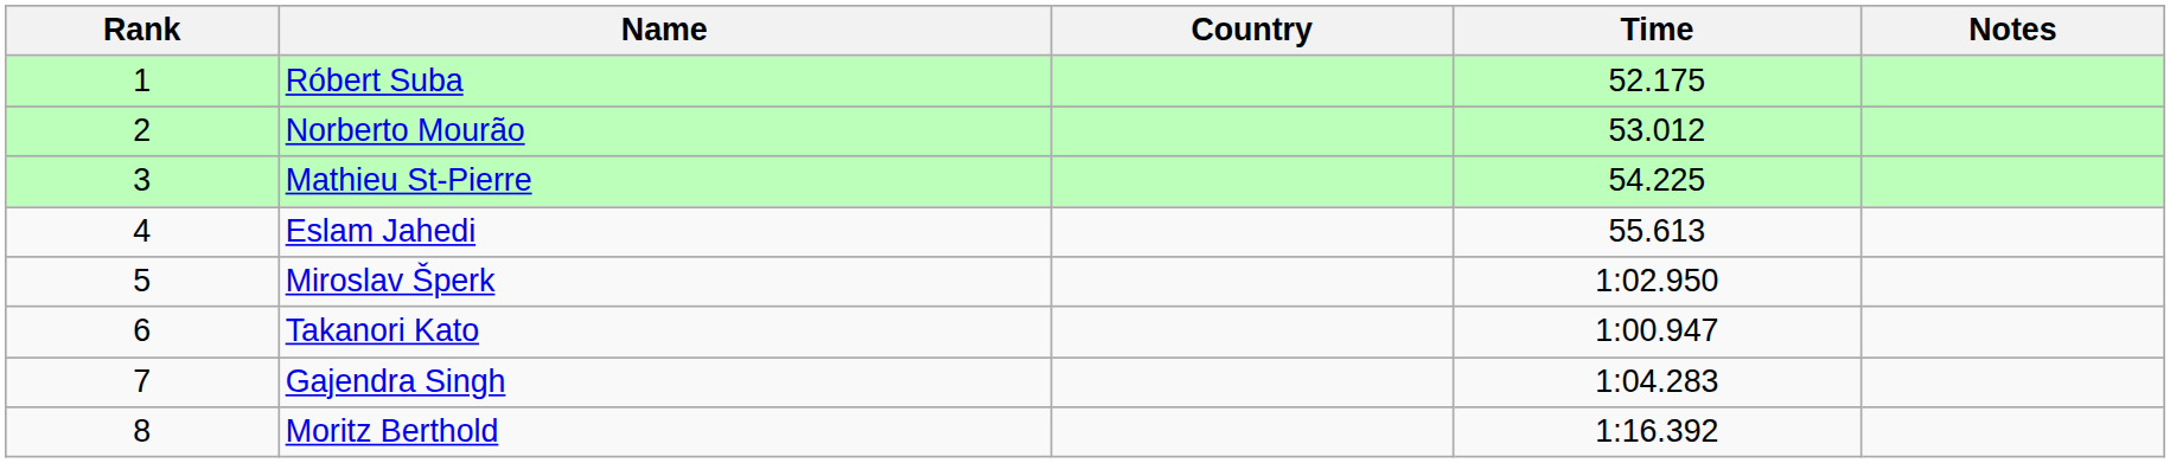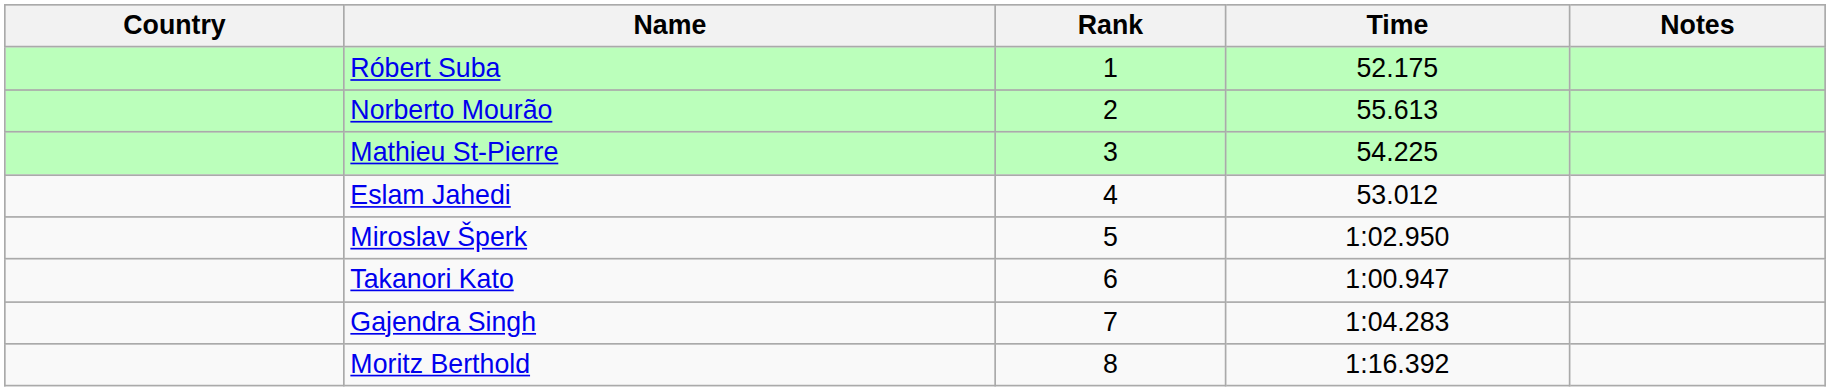 <table class="wikitable" style="text-align:center;width: 55%">
 <tr>
+<th>Country</th>
+<th>Name</th>
 <th>Rank</th>
-<th>Name</th>
-<th>Country</th>
 <th>Time</th>
 <th>Notes</th>
 </tr>
 <tr bgcolor=bbffbb>
+<td align="left"></td>
+<td align="left"><a href='#'>Róbert Suba</a></td>
 <td>1</td>
-<td align="left"><a href='#'>Róbert Suba</a></td>
-<td align="left"></td>
 <td>52.175</td>
 <td></td>
 </tr>
 <tr bgcolor=bbffbb>
+<td align="left"></td>
+<td align="left"><a href='#'>Norberto Mourão</a></td>
 <td>2</td>
-<td align="left"><a href='#'>Norberto Mourão</a></td>
-<td align="left"></td>
-<td>53.012</td>
+<td>55.613</td>
 <td></td>
 </tr>
 <tr bgcolor=bbffbb>
+<td align="left"></td>
+<td align="left"><a href='#'>Mathieu St-Pierre</a></td>
 <td>3</td>
-<td align="left"><a href='#'>Mathieu St-Pierre</a></td>
-<td align="left"></td>
 <td>54.225</td>
 <td></td>
 </tr>
 <tr>
+<td align="left"></td>
+<td align="left"><a href='#'>Eslam Jahedi</a></td>
 <td>4</td>
-<td align="left"><a href='#'>Eslam Jahedi</a></td>
-<td align="left"></td>
-<td>55.613</td>
+<td>53.012</td>
 <td></td>
 </tr>
 <tr>
+<td align="left"></td>
+<td align="left"><a href='#'>Miroslav Šperk</a></td>
 <td>5</td>
-<td align="left"><a href='#'>Miroslav Šperk</a></td>
-<td align="left"></td>
 <td>1:02.950</td>
 <td></td>
 </tr>
 <tr>
+<td align="left"></td>
+<td align="left"><a href='#'>Takanori Kato</a></td>
 <td>6</td>
-<td align="left"><a href='#'>Takanori Kato</a></td>
-<td align="left"></td>
 <td>1:00.947</td>
 <td></td>
 </tr>
 <tr>
+<td align="left"></td>
+<td align="left"><a href='#'>Gajendra Singh</a></td>
 <td>7</td>
-<td align="left"><a href='#'>Gajendra Singh</a></td>
-<td align="left"></td>
 <td>1:04.283</td>
 <td></td>
 </tr>
 <tr>
+<td align="left"></td>
+<td align="left"><a href='#'>Moritz Berthold</a></td>
 <td>8</td>
-<td align="left"><a href='#'>Moritz Berthold</a></td>
-<td align="left"></td>
 <td>1:16.392</td>
 <td></td>
 </tr>
 </table>
